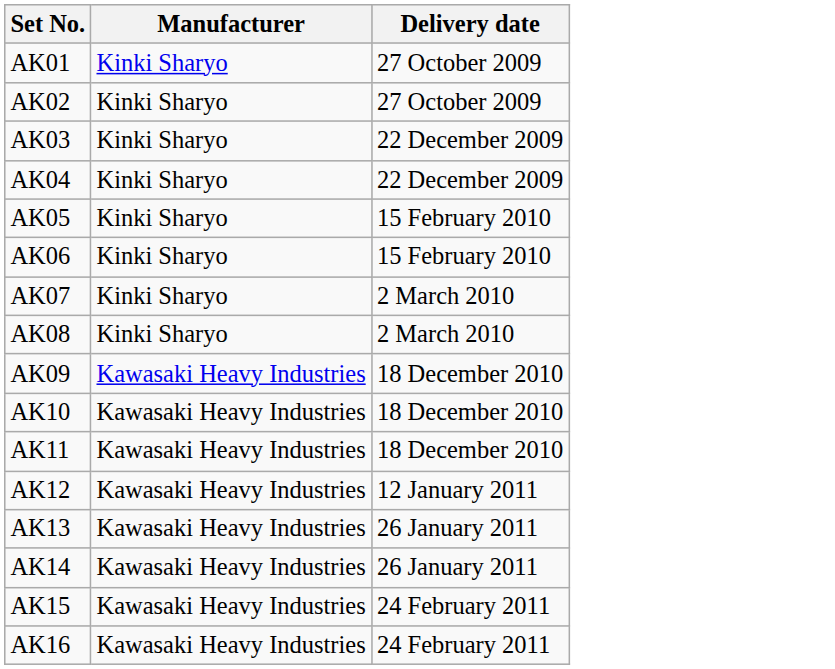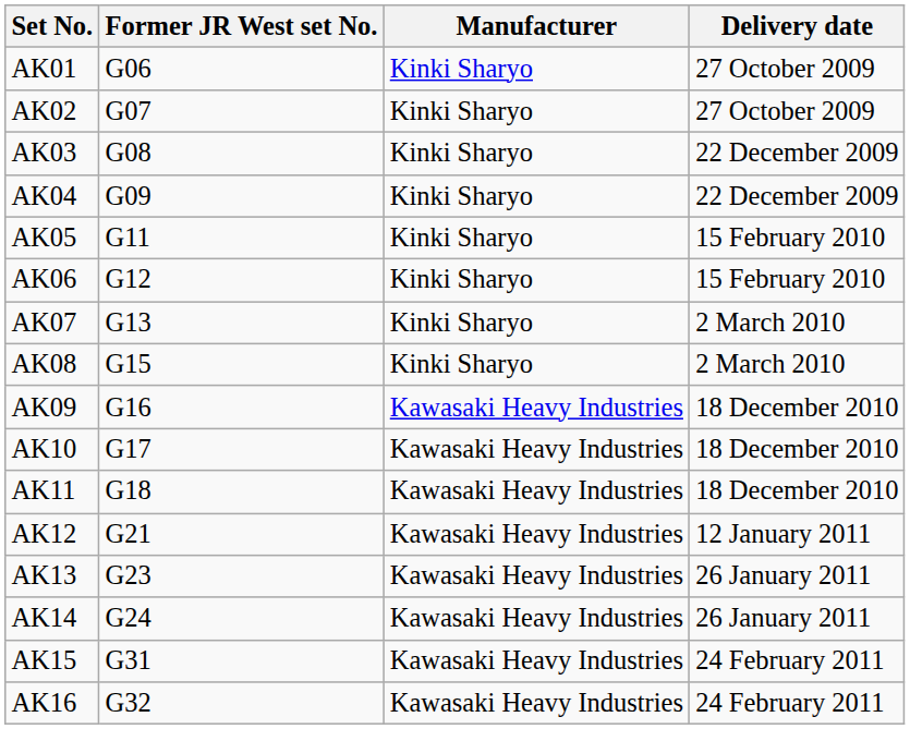 <table class="wikitable">
 <tr>
 <th>Set No.</th>
+<th>Former JR West set No.</th>
 <th>Manufacturer</th>
 <th>Delivery date</th>
 </tr>
 <tr>
 <td>AK01</td>
+<td>G06</td>
 <td><a href='#'>Kinki Sharyo</a></td>
 <td>27 October 2009</td>
 </tr>
 <tr>
 <td>AK02</td>
+<td>G07</td>
 <td>Kinki Sharyo</td>
 <td>27 October 2009</td>
 </tr>
 <tr>
 <td>AK03</td>
+<td>G08</td>
 <td>Kinki Sharyo</td>
 <td>22 December 2009</td>
 </tr>
 <tr>
 <td>AK04</td>
+<td>G09</td>
 <td>Kinki Sharyo</td>
 <td>22 December 2009</td>
 </tr>
 <tr>
 <td>AK05</td>
+<td>G11</td>
 <td>Kinki Sharyo</td>
 <td>15 February 2010</td>
 </tr>
 <tr>
 <td>AK06</td>
+<td>G12</td>
 <td>Kinki Sharyo</td>
 <td>15 February 2010</td>
 </tr>
 <tr>
 <td>AK07</td>
+<td>G13</td>
 <td>Kinki Sharyo</td>
 <td>2 March 2010</td>
 </tr>
 <tr>
 <td>AK08</td>
+<td>G15</td>
 <td>Kinki Sharyo</td>
 <td>2 March 2010</td>
 </tr>
 <tr>
 <td>AK09</td>
+<td>G16</td>
 <td><a href='#'>Kawasaki Heavy Industries</a></td>
 <td>18 December 2010</td>
 </tr>
 <tr>
 <td>AK10</td>
+<td>G17</td>
 <td>Kawasaki Heavy Industries</td>
 <td>18 December 2010</td>
 </tr>
 <tr>
 <td>AK11</td>
+<td>G18</td>
 <td>Kawasaki Heavy Industries</td>
 <td>18 December 2010</td>
 </tr>
 <tr>
 <td>AK12</td>
+<td>G21</td>
 <td>Kawasaki Heavy Industries</td>
 <td>12 January 2011</td>
 </tr>
 <tr>
 <td>AK13</td>
+<td>G23</td>
 <td>Kawasaki Heavy Industries</td>
 <td>26 January 2011</td>
 </tr>
 <tr>
 <td>AK14</td>
+<td>G24</td>
 <td>Kawasaki Heavy Industries</td>
 <td>26 January 2011</td>
 </tr>
 <tr>
 <td>AK15</td>
+<td>G31</td>
 <td>Kawasaki Heavy Industries</td>
 <td>24 February 2011</td>
 </tr>
 <tr>
 <td>AK16</td>
+<td>G32</td>
 <td>Kawasaki Heavy Industries</td>
 <td>24 February 2011</td>
 </tr>
 </table>
